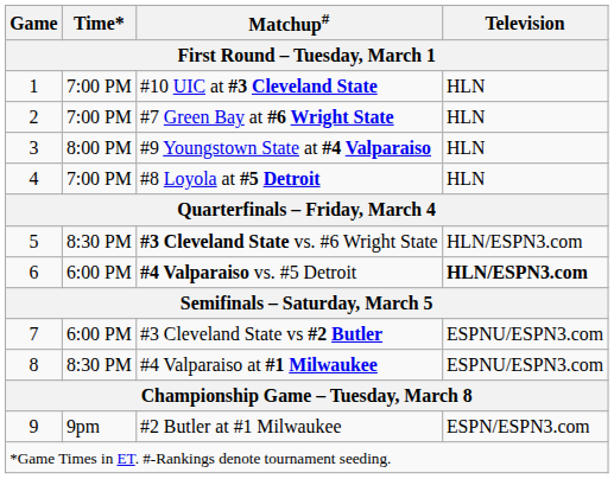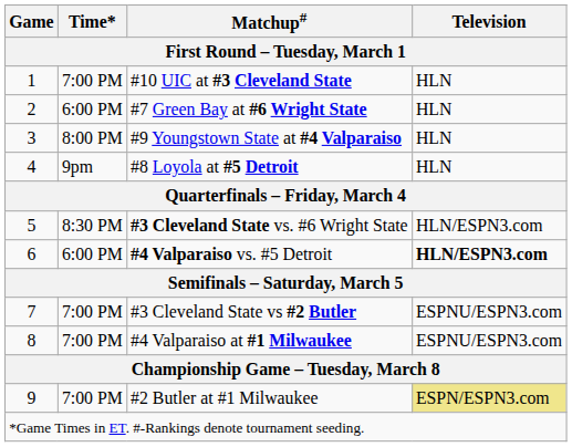 <table class="wikitable" style="font-size: 95%">
 <tr align="center">
 <th>Game</th>
 <th>Time*</th>
 <th>Matchup<sup>#</sup></th>
 <th>Television</th>
 </tr>
 <tr>
 <th colspan=4>First Round – Tuesday, March 1</th>
 </tr>
 <tr>
 <td style="text-align: center;">1</td>
 <td>7:00 PM</td>
 <td>#10 <a href='#'>UIC</a> at <strong>#3 <a href='#'>Cleveland State</a></strong></td>
 <td>HLN</td>
 </tr>
 <tr>
 <td style="text-align: center;">2</td>
-<td>7:00 PM</td>
+<td>6:00 PM</td>
 <td>#7 <a href='#'>Green Bay</a> at <strong>#6 <a href='#'>Wright State</a></strong></td>
 <td>HLN</td>
 </tr>
 <tr>
 <td style="text-align: center;">3</td>
 <td>8:00 PM</td>
 <td>#9 <a href='#'>Youngstown State</a> at <strong>#4 <a href='#'>Valparaiso</a></strong></td>
 <td>HLN</td>
 </tr>
 <tr>
 <td style="text-align: center;">4</td>
-<td>7:00 PM</td>
+<td>9pm</td>
 <td>#8 <a href='#'>Loyola</a> at <strong>#5 <a href='#'>Detroit</a></strong></td>
 <td>HLN</td>
 </tr>
 <tr>
 <th colspan=4>Quarterfinals – Friday, March 4</th>
 </tr>
 <tr>
 <td style="text-align: center;">5</td>
 <td>8:30 PM</td>
 <td><strong>#3 Cleveland State</strong> vs. #6 Wright State</td>
 <td>HLN/ESPN3.com</td>
 </tr>
 <tr>
 <td style="text-align: center;">6</td>
 <td>6:00 PM</td>
 <td><strong>#4 Valparaiso</strong> vs. #5 Detroit</td>
 <td><strong>HLN/ESPN3.com</strong></td>
 </tr>
 <tr>
 <th colspan=4>Semifinals – Saturday, March 5</th>
 </tr>
 <tr>
 <td style="text-align: center;">7</td>
-<td>6:00 PM</td>
+<td>7:00 PM</td>
 <td>#3 Cleveland State vs <strong>#2 <a href='#'>Butler</a></strong></td>
 <td>ESPNU/ESPN3.com</td>
 </tr>
 <tr>
 <td style="text-align: center;">8</td>
-<td>8:30 PM</td>
+<td>7:00 PM</td>
 <td>#4 Valparaiso at <strong>#1 <a href='#'>Milwaukee</a></strong></td>
 <td>ESPNU/ESPN3.com</td>
 </tr>
 <tr>
 <th colspan=4>Championship Game – Tuesday, March 8</th>
 </tr>
 <tr>
 <td style="text-align: center;">9</td>
-<td>9pm</td>
+<td>7:00 PM</td>
 <td>#2 Butler at #1 Milwaukee</td>
-<td>ESPN/ESPN3.com</td>
+<td style="background: khaki;">ESPN/ESPN3.com</td>
 </tr>
 <tr>
 <td colspan=4><small>*Game Times in <a href='#'>ET</a>. #-Rankings denote tournament seeding.</small></td>
 </tr>
 </table>
